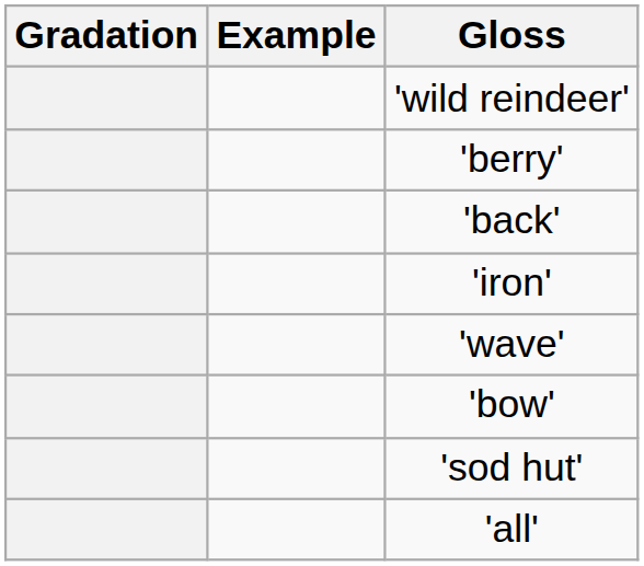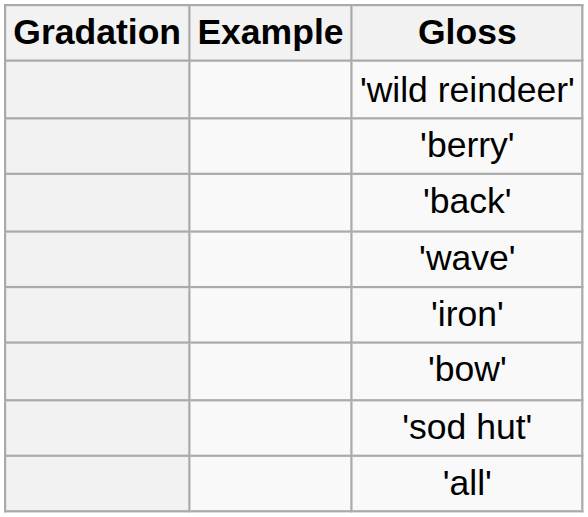 <table class="wikitable" style="text-align:center">
 <tr>
 <th>Gradation</th>
 <th>Example</th>
 <th>Gloss</th>
 </tr>
 <tr>
 <th></th>
 <td></td>
 <td>'wild reindeer'</td>
 </tr>
 <tr>
 <th></th>
 <td></td>
 <td>'berry'</td>
 </tr>
 <tr>
 <th></th>
 <td></td>
 <td>'back'</td>
 </tr>
 <tr>
 <th></th>
 <td></td>
-<td>'iron'</td>
+<td>'wave'</td>
 </tr>
 <tr>
 <th></th>
 <td></td>
-<td>'wave'</td>
+<td>'iron'</td>
 </tr>
 <tr>
 <th></th>
 <td></td>
 <td>'bow'</td>
 </tr>
 <tr>
 <th></th>
 <td></td>
 <td>'sod hut'</td>
 </tr>
 <tr>
 <th></th>
 <td></td>
 <td>'all'</td>
 </tr>
 </table>
